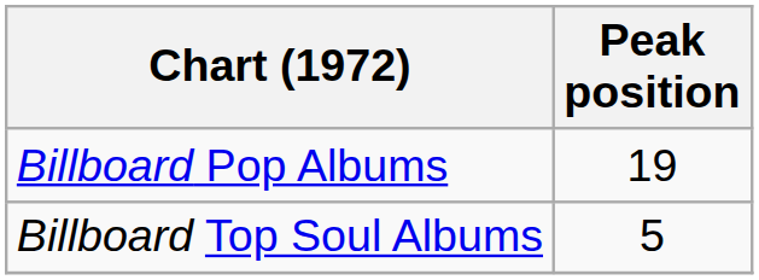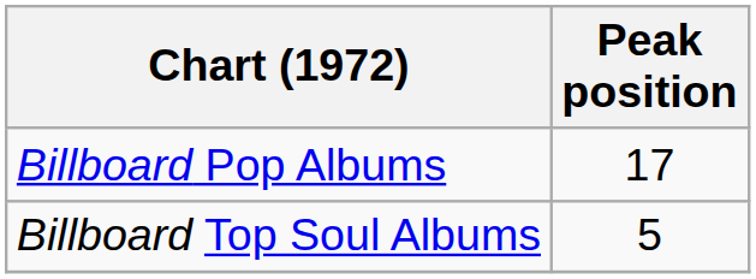 <table class="wikitable">
 <tr>
 <th>Chart (1972)</th>
 <th>Peak<br>position</th>
 </tr>
 <tr>
 <td><a href='#'><em>Billboard</em> Pop Albums</a></td>
-<td align=center>19</td>
+<td align=center>17</td>
 </tr>
 <tr>
 <td><em>Billboard</em> <a href='#'>Top Soul Albums</a></td>
 <td align=center>5</td>
 </tr>
 <tr>
 </tr>
 </table>
